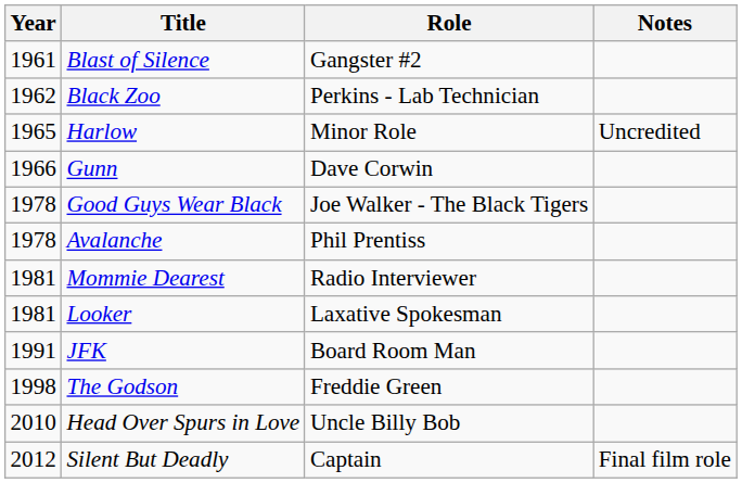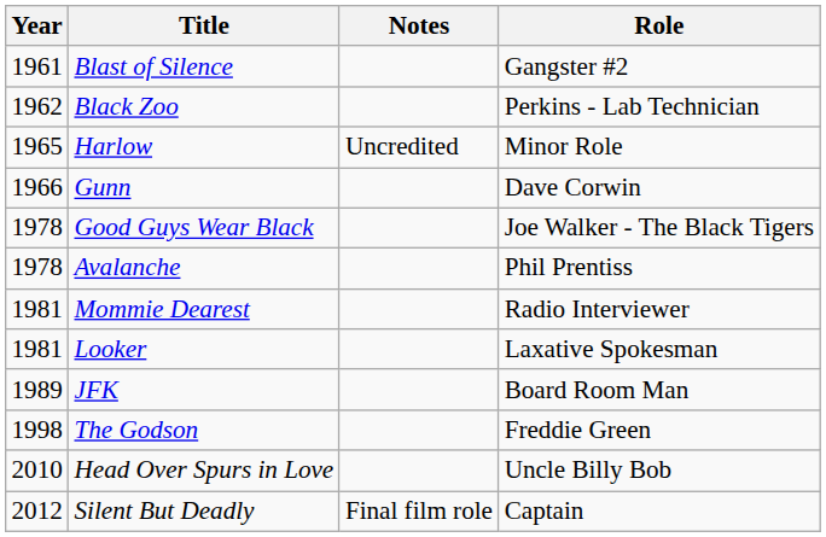 <table class="wikitable">
 <tr>
 <th>Year</th>
 <th>Title</th>
+<th>Notes</th>
 <th>Role</th>
-<th>Notes</th>
 </tr>
 <tr>
 <td>1961</td>
 <td><em><a href='#'>Blast of Silence</a></em></td>
+<td></td>
 <td>Gangster #2</td>
-<td></td>
 </tr>
 <tr>
 <td>1962</td>
 <td><em><a href='#'>Black Zoo</a></em></td>
+<td></td>
 <td>Perkins - Lab Technician</td>
-<td></td>
 </tr>
 <tr>
 <td>1965</td>
 <td><em><a href='#'>Harlow</a></em></td>
+<td>Uncredited</td>
 <td>Minor Role</td>
-<td>Uncredited</td>
 </tr>
 <tr>
 <td>1966</td>
 <td><em><a href='#'>Gunn</a></em></td>
+<td></td>
 <td>Dave Corwin</td>
-<td></td>
 </tr>
 <tr>
 <td>1978</td>
 <td><em><a href='#'>Good Guys Wear Black</a></em></td>
+<td></td>
 <td>Joe Walker - The Black Tigers</td>
-<td></td>
 </tr>
 <tr>
 <td>1978</td>
 <td><em><a href='#'>Avalanche</a></em></td>
+<td></td>
 <td>Phil Prentiss</td>
-<td></td>
 </tr>
 <tr>
 <td>1981</td>
 <td><em><a href='#'>Mommie Dearest</a></em></td>
+<td></td>
 <td>Radio Interviewer</td>
-<td></td>
 </tr>
 <tr>
 <td>1981</td>
 <td><em><a href='#'>Looker</a></em></td>
+<td></td>
 <td>Laxative Spokesman</td>
-<td></td>
 </tr>
 <tr>
-<td>1991</td>
+<td>1989</td>
 <td><em><a href='#'>JFK</a></em></td>
+<td></td>
 <td>Board Room Man</td>
-<td></td>
 </tr>
 <tr>
 <td>1998</td>
 <td><em><a href='#'>The Godson</a></em></td>
+<td></td>
 <td>Freddie Green</td>
-<td></td>
 </tr>
 <tr>
 <td>2010</td>
 <td><em>Head Over Spurs in Love</em></td>
+<td></td>
 <td>Uncle Billy Bob</td>
-<td></td>
 </tr>
 <tr>
 <td>2012</td>
 <td><em>Silent But Deadly</em></td>
+<td>Final film role</td>
 <td>Captain</td>
-<td>Final film role</td>
 </tr>
 </table>
